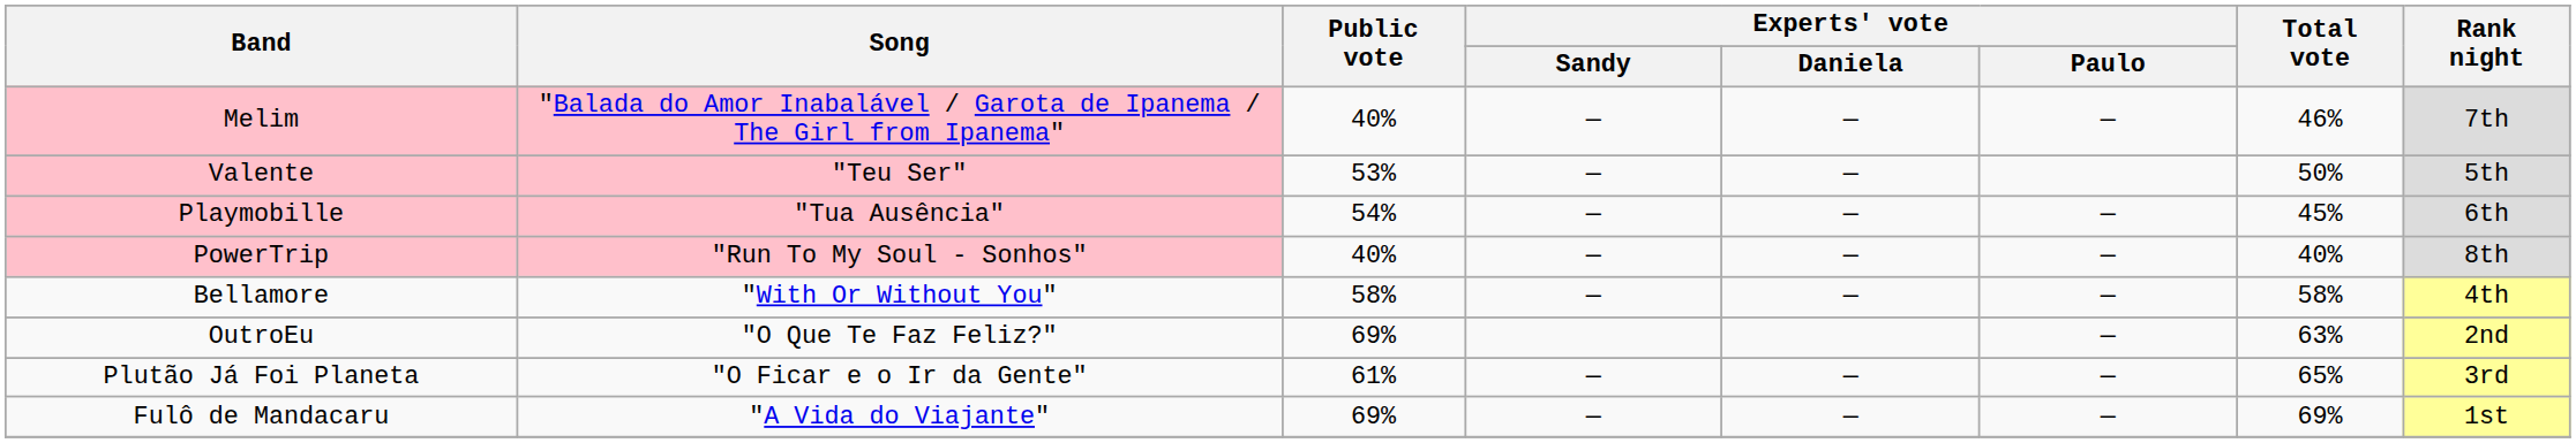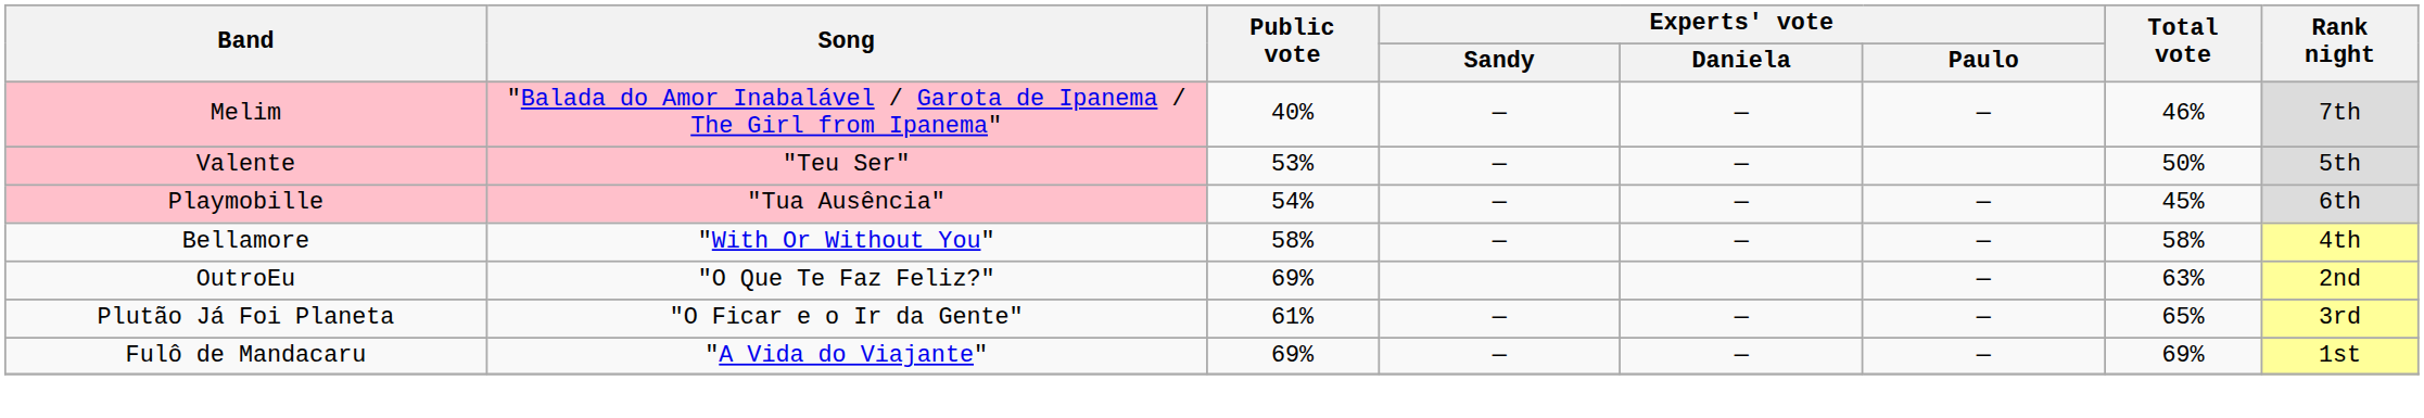 <table class="wikitable" style="font-size:95%; text-align:center" width="100%">
 <tr>
 <th width="135" rowspan=2>Band</th>
 <th width="205" rowspan=2>Song</th>
 <th width="040" rowspan=2>Public<br>vote</th>
 <th colspan=3>Experts' vote</th>
 <th width="040" rowspan=2>Total<br>vote</th>
 <th width="040" rowspan=2>Rank<br>night</th>
 </tr>
 <tr>
 <th width="065">Sandy</th>
 <th width="065">Daniela</th>
 <th width="065">Paulo</th>
 </tr>
 <tr>
 <td style="background-color:pink;">Melim</td>
 <td style="background-color:pink;">"<a href='#'>Balada do Amor Inabalável</a> / <a href='#'>Garota de Ipanema</a> / <a href='#'>The Girl from Ipanema</a>"</td>
 <td>40%</td>
 <td>—</td>
 <td>—</td>
 <td>—</td>
 <td>46%</td>
 <td bgcolor="#DCDCDC">7th</td>
 </tr>
 <tr>
 <td style="background-color:pink;">Valente</td>
 <td style="background-color:pink;">"Teu Ser"</td>
 <td>53%</td>
 <td>—</td>
 <td>—</td>
 <td></td>
 <td>50%</td>
 <td bgcolor="#DCDCDC">5th</td>
 </tr>
 <tr>
 <td style="background-color:pink;">Playmobille</td>
 <td style="background-color:pink;">"Tua Ausência"</td>
 <td>54%</td>
 <td>—</td>
 <td>—</td>
 <td>—</td>
 <td>45%</td>
 <td bgcolor="#DCDCDC">6th</td>
 </tr>
 <tr>
-<td style="background-color:pink;">PowerTrip</td>
-<td style="background-color:pink;">"Run To My Soul - Sonhos"</td>
-<td>40%</td>
-<td>—</td>
-<td>—</td>
-<td>—</td>
-<td>40%</td>
-<td bgcolor="#DCDCDC">8th</td>
-</tr>
-<tr>
 <td>Bellamore</td>
 <td>"<a href='#'>With Or Without You</a>"</td>
 <td>58%</td>
 <td>—</td>
 <td>—</td>
 <td>—</td>
 <td>58%</td>
 <td bgcolor="#FFFF99">4th</td>
 </tr>
 <tr>
 <td>OutroEu</td>
 <td>"O Que Te Faz Feliz?"</td>
 <td>69%</td>
 <td></td>
 <td></td>
 <td>—</td>
 <td>63%</td>
 <td bgcolor="#FFFF99">2nd</td>
 </tr>
 <tr>
 <td>Plutão Já Foi Planeta</td>
 <td>"O Ficar e o Ir da Gente"</td>
 <td>61%</td>
 <td>—</td>
 <td>—</td>
 <td>—</td>
 <td>65%</td>
 <td bgcolor="#FFFF99">3rd</td>
 </tr>
 <tr>
 <td>Fulô de Mandacaru</td>
 <td>"<a href='#'>A Vida do Viajante</a>"</td>
 <td>69%</td>
 <td>—</td>
 <td>—</td>
 <td>—</td>
 <td>69%</td>
 <td bgcolor="#FFFF99">1st</td>
 </tr>
 <tr>
 </tr>
 </table>
